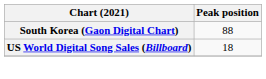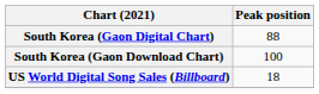 <table class="wikitable sortable plainrowheaders" style="text-align:center">
 <tr>
 <th scope="col">Chart (2021)</th>
 <th scope="col">Peak  position</th>
 </tr>
 <tr>
 <th scope="row">South Korea (<a href='#'>Gaon Digital Chart</a>)</th>
 <td>88</td>
 </tr>
 <tr>
+<th scope="row">South Korea (Gaon Download Chart)</th>
+<td>100</td>
+</tr>
+<tr>
 <th scope="row">US <a href='#'>World Digital Song Sales</a> (<em><a href='#'>Billboard</a></em>)</th>
 <td>18</td>
 </tr>
 <tr>
 </tr>
 </table>
